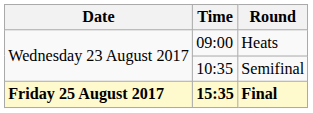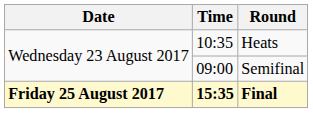 <table class="wikitable">
 <tr>
 <th>Date</th>
 <th>Time</th>
 <th>Round</th>
 </tr>
 <tr>
 <td rowspan=2>Wednesday 23 August 2017</td>
-<td>09:00</td>
+<td>10:35</td>
 <td>Heats</td>
 </tr>
 <tr>
-<td>10:35</td>
+<td>09:00</td>
 <td>Semifinal</td>
 </tr>
 <tr>
 <td style=background:lemonchiffon><strong>Friday 25 August 2017</strong></td>
 <td style=background:lemonchiffon><strong>15:35</strong></td>
 <td style=background:lemonchiffon><strong>Final</strong></td>
 </tr>
 </table>
